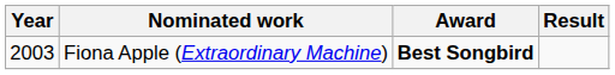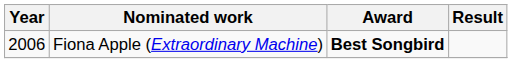 <table class="wikitable">
 <tr>
 <th>Year</th>
 <th>Nominated work</th>
 <th>Award</th>
 <th>Result</th>
 </tr>
 <tr>
-<td align="center">2003</td>
+<td align="center">2006</td>
 <td>Fiona Apple (<em><a href='#'>Extraordinary Machine</a></em>)</td>
 <td><strong>Best Songbird</strong></td>
 <td></td>
 </tr>
 <tr>
 </tr>
 </table>
